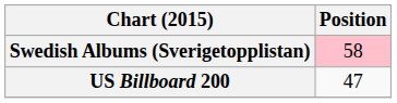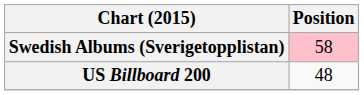 <table class="wikitable plainrowheaders sortable" style="text-align:center;">
 <tr>
 <th>Chart (2015)</th>
 <th>Position</th>
 </tr>
 <tr>
 <th scope="row">Swedish Albums (Sverigetopplistan)</th>
 <td style="background: pink;">58</td>
 </tr>
 <tr>
 <th scope="row">US <em>Billboard</em> 200</th>
-<td style="text-align:center;">47</td>
+<td style="text-align:center;">48</td>
 </tr>
 <tr>
 </tr>
 </table>
